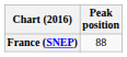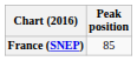 <table class="wikitable sortable plainrowheaders" style="text-align:center">
 <tr>
 <th scope="col">Chart (2016)</th>
 <th scope="col">Peak<br> position</th>
 </tr>
 <tr>
 <th scope="row">France (<a href='#'>SNEP</a>)</th>
-<td>88</td>
+<td>85</td>
 </tr>
 </table>
